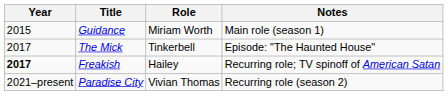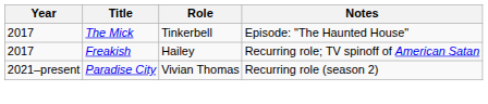 <table class="wikitable sortable">
 <tr>
 <th>Year</th>
 <th>Title</th>
 <th>Role</th>
 <th class="unsortable">Notes</th>
 </tr>
 <tr>
-<td>2015</td>
-<td><em><a href='#'>Guidance</a></em></td>
-<td>Miriam Worth</td>
-<td>Main role (season 1)</td>
-</tr>
-<tr>
 <td>2017</td>
 <td><em><a href='#'>The Mick</a></em></td>
 <td>Tinkerbell</td>
 <td>Episode: "The Haunted House"</td>
 </tr>
 <tr>
-<td><strong>2017</strong></td>
+<td>2017</td>
 <td><em><a href='#'>Freakish</a></em></td>
 <td>Hailey</td>
 <td>Recurring role; TV spinoff of <em><a href='#'>American Satan</a></em></td>
 </tr>
 <tr>
 <td>2021–present</td>
 <td><em><a href='#'>Paradise City</a></em></td>
 <td>Vivian Thomas</td>
 <td>Recurring role (season 2)</td>
 </tr>
 </table>
